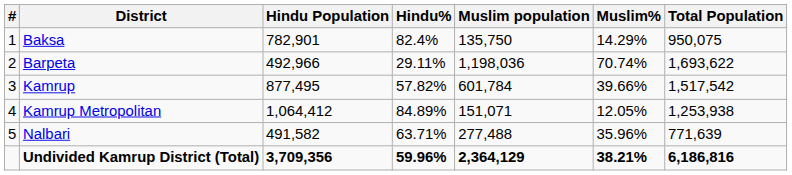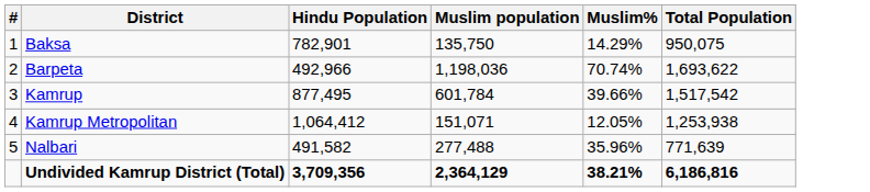 <table class="wikitable sortable">
 <tr>
 <th>#</th>
 <th>District</th>
 <th>Hindu Population</th>
-<th>Hindu%</th>
 <th>Muslim population</th>
 <th>Muslim%</th>
 <th>Total Population</th>
 </tr>
 <tr>
 <td>1</td>
 <td><a href='#'>Baksa</a></td>
 <td>782,901</td>
-<td>82.4%</td>
 <td>135,750</td>
 <td>14.29%</td>
 <td>950,075</td>
 </tr>
 <tr>
 <td>2</td>
 <td><a href='#'>Barpeta</a></td>
 <td>492,966</td>
-<td>29.11%</td>
 <td>1,198,036</td>
 <td>70.74%</td>
 <td>1,693,622</td>
 </tr>
 <tr>
 <td>3</td>
 <td><a href='#'>Kamrup</a></td>
 <td>877,495</td>
-<td>57.82%</td>
 <td>601,784</td>
 <td>39.66%</td>
 <td>1,517,542</td>
 </tr>
 <tr>
 <td>4</td>
 <td><a href='#'>Kamrup Metropolitan</a></td>
 <td>1,064,412</td>
-<td>84.89%</td>
 <td>151,071</td>
 <td>12.05%</td>
 <td>1,253,938</td>
 </tr>
 <tr>
 <td>5</td>
 <td><a href='#'>Nalbari</a></td>
 <td>491,582</td>
-<td>63.71%</td>
 <td>277,488</td>
 <td>35.96%</td>
 <td>771,639</td>
 </tr>
 <tr>
 <td></td>
 <td><strong>Undivided Kamrup District (Total) </strong></td>
 <td><strong>3,709,356</strong></td>
-<td><strong>59.96%</strong></td>
 <td><strong>2,364,129</strong></td>
 <td><strong>38.21%</strong></td>
 <td><strong>6,186,816</strong></td>
 </tr>
 </table>
